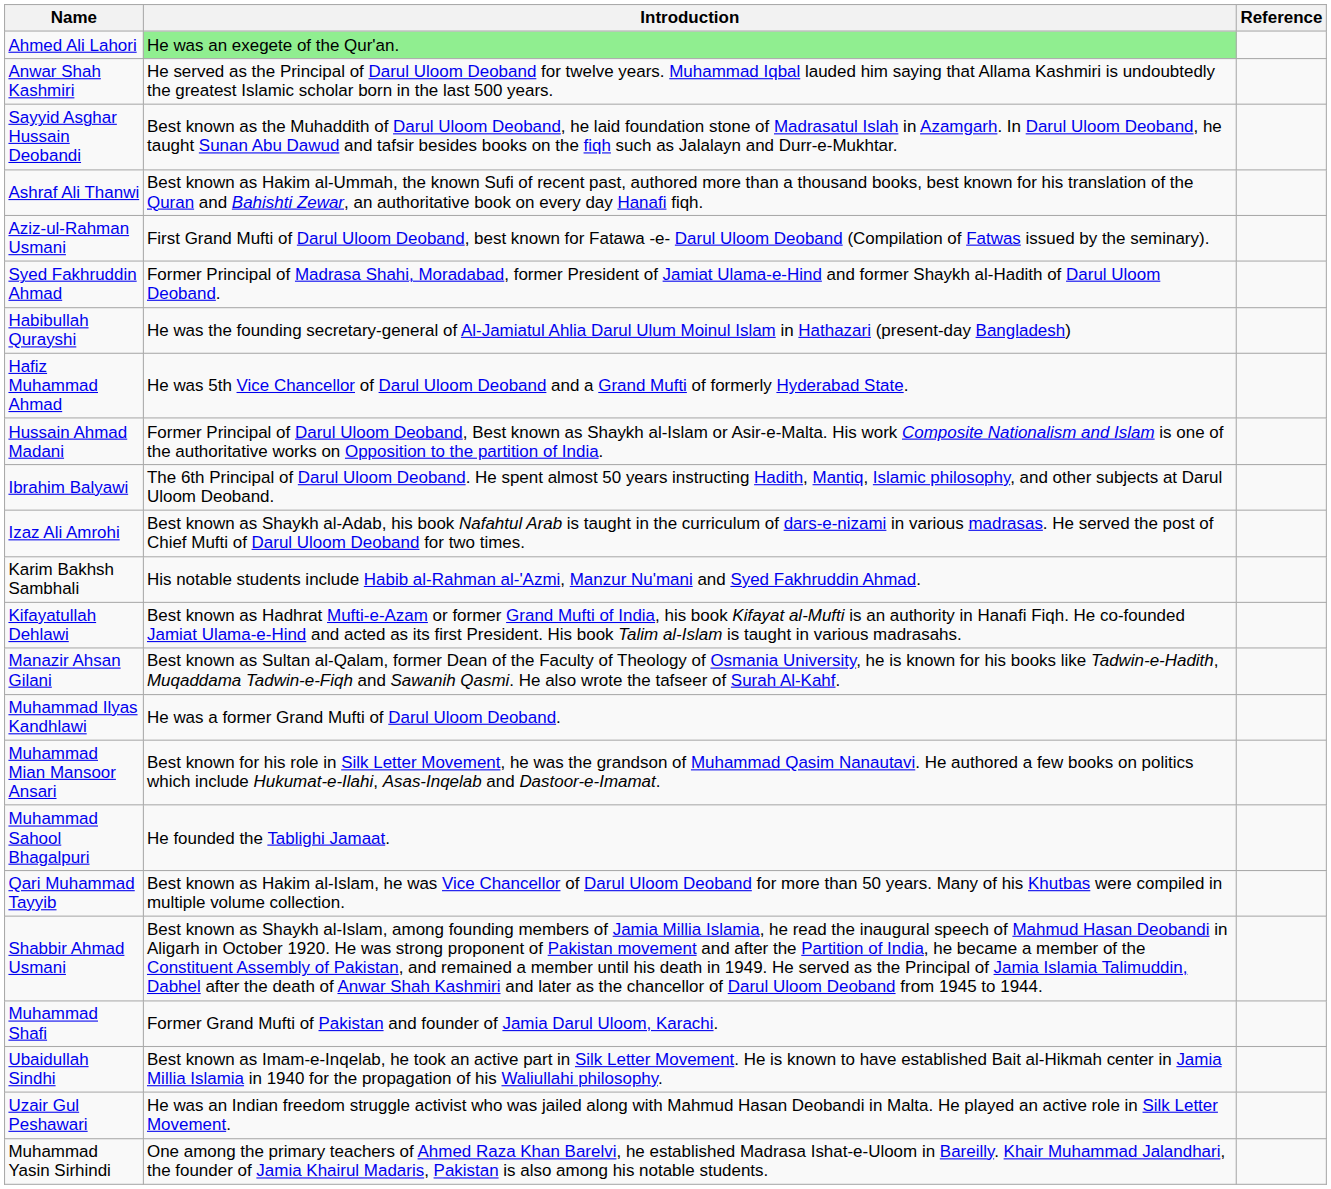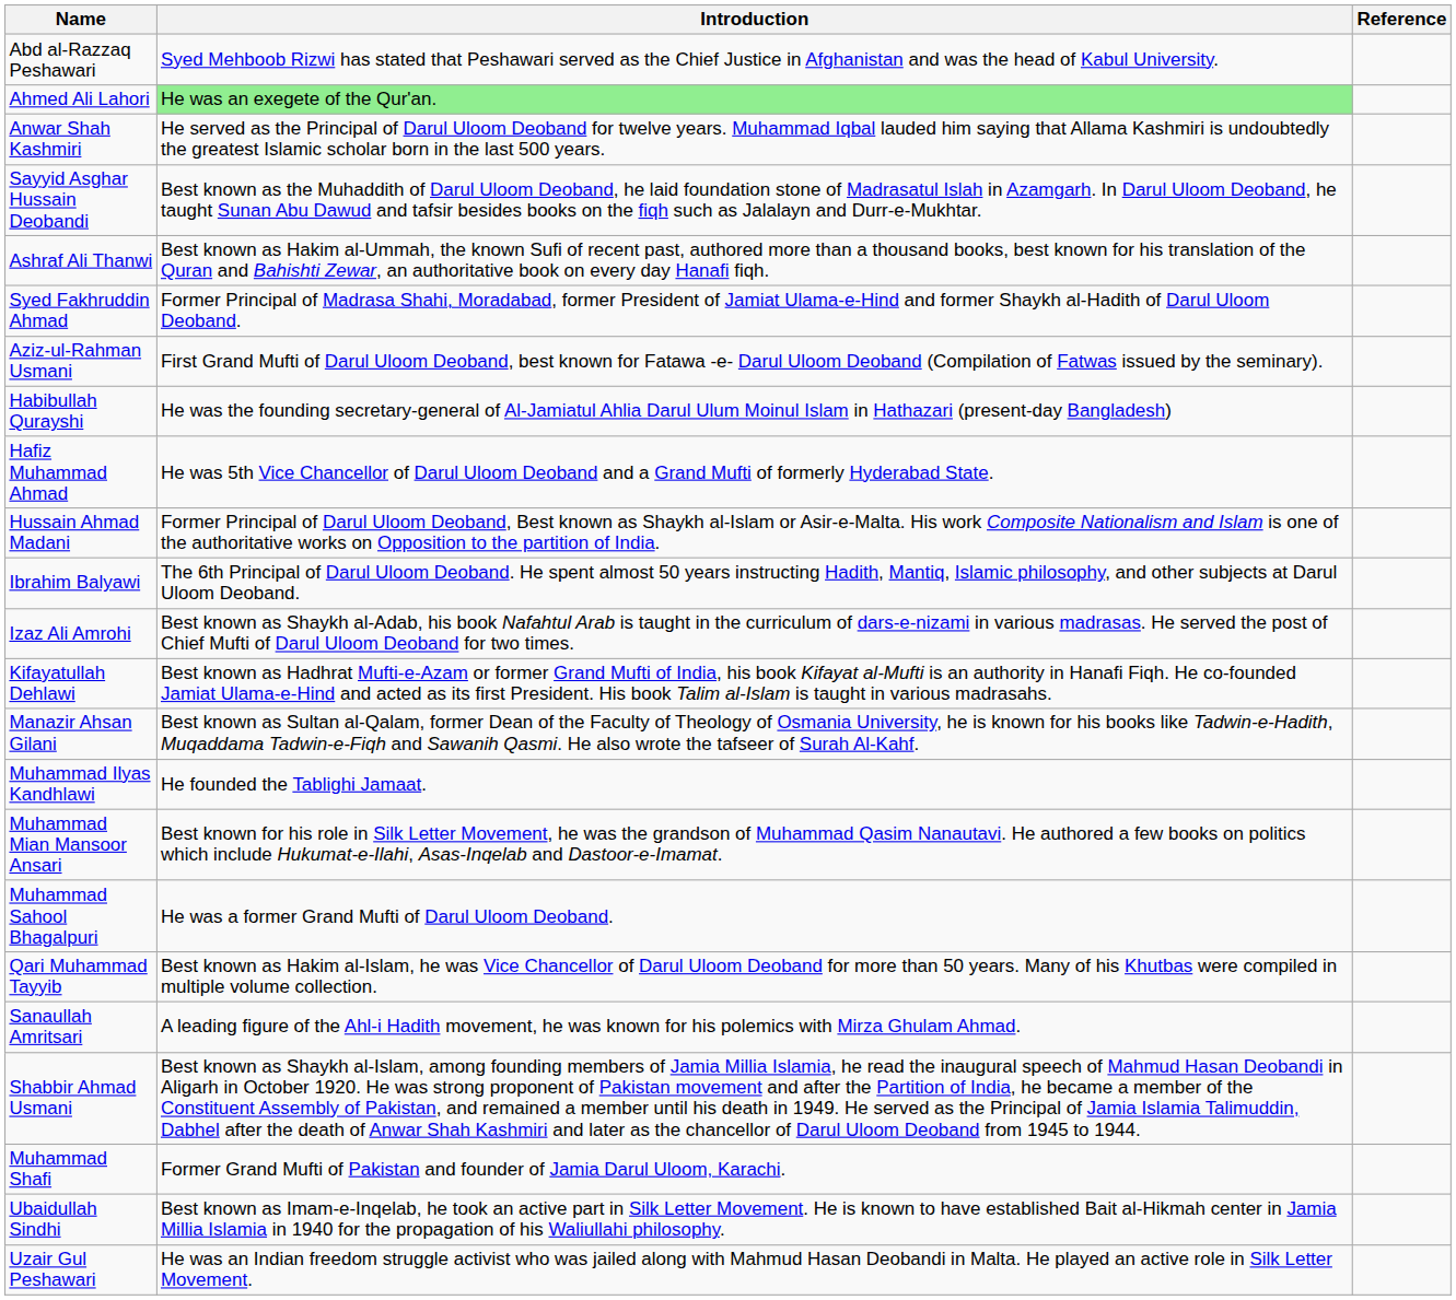 <table class="wikitable sortable">
 <tr>
 <th>Name</th>
 <th>Introduction</th>
 <th>Reference</th>
+</tr>
+<tr>
+<td>Abd al-Razzaq Peshawari</td>
+<td><a href='#'>Syed Mehboob Rizwi</a> has stated that Peshawari served as the Chief Justice in <a href='#'>Afghanistan</a> and was the head of <a href='#'>Kabul University</a>.</td>
+<td></td>
 </tr>
 <tr>
 <td><a href='#'>Ahmed Ali Lahori</a></td>
 <td style="background: lightgreen;">He was an exegete of the Qur'an.</td>
 <td></td>
 </tr>
 <tr>
 <td><a href='#'>Anwar Shah Kashmiri</a></td>
 <td>He served as the Principal of <a href='#'>Darul Uloom Deoband</a> for twelve years. <a href='#'>Muhammad Iqbal</a> lauded him saying that Allama Kashmiri is undoubtedly the greatest Islamic scholar born in the last 500 years.</td>
 <td></td>
 </tr>
 <tr>
 <td><a href='#'>Sayyid Asghar Hussain Deobandi</a></td>
 <td>Best known as the Muhaddith of <a href='#'>Darul Uloom Deoband</a>, he laid foundation stone of <a href='#'>Madrasatul Islah</a> in <a href='#'>Azamgarh</a>. In <a href='#'>Darul Uloom Deoband</a>, he taught <a href='#'>Sunan Abu Dawud</a> and tafsir besides books on the <a href='#'>fiqh</a> such as Jalalayn and Durr-e-Mukhtar.</td>
 <td></td>
 </tr>
 <tr>
 <td><a href='#'>Ashraf Ali Thanwi</a></td>
 <td>Best known as Hakim al-Ummah, the known Sufi of recent past, authored more than a thousand books, best known for his translation of the <a href='#'>Quran</a> and <em><a href='#'>Bahishti Zewar</a></em>, an authoritative book on every day <a href='#'>Hanafi</a> fiqh.</td>
 <td></td>
 </tr>
 <tr>
-<td><a href='#'>Aziz-ul-Rahman Usmani</a></td>
-<td>First Grand Mufti of <a href='#'>Darul Uloom Deoband</a>, best known for Fatawa -e- <a href='#'>Darul Uloom Deoband</a> (Compilation of <a href='#'>Fatwas</a> issued by the seminary).</td>
+<td><a href='#'>Syed Fakhruddin Ahmad</a></td>
+<td>Former Principal of <a href='#'>Madrasa Shahi, Moradabad</a>, former President of <a href='#'>Jamiat Ulama-e-Hind</a> and former Shaykh al-Hadith of <a href='#'>Darul Uloom Deoband</a>.</td>
 <td></td>
 </tr>
 <tr>
-<td><a href='#'>Syed Fakhruddin Ahmad</a></td>
-<td>Former Principal of <a href='#'>Madrasa Shahi, Moradabad</a>, former President of <a href='#'>Jamiat Ulama-e-Hind</a> and former Shaykh al-Hadith of <a href='#'>Darul Uloom Deoband</a>.</td>
+<td><a href='#'>Aziz-ul-Rahman Usmani</a></td>
+<td>First Grand Mufti of <a href='#'>Darul Uloom Deoband</a>, best known for Fatawa -e- <a href='#'>Darul Uloom Deoband</a> (Compilation of <a href='#'>Fatwas</a> issued by the seminary).</td>
 <td></td>
 </tr>
 <tr>
 <td><a href='#'>Habibullah Qurayshi</a></td>
 <td>He was the founding secretary-general of <a href='#'>Al-Jamiatul Ahlia Darul Ulum Moinul Islam</a> in <a href='#'>Hathazari</a> (present-day <a href='#'>Bangladesh</a>)</td>
 <td></td>
 </tr>
 <tr>
 <td><a href='#'>Hafiz Muhammad Ahmad</a></td>
 <td>He was 5th <a href='#'>Vice Chancellor</a> of <a href='#'>Darul Uloom Deoband</a> and a <a href='#'>Grand Mufti</a> of formerly <a href='#'>Hyderabad State</a>.</td>
 <td></td>
 </tr>
 <tr>
 <td><a href='#'>Hussain Ahmad Madani</a></td>
 <td>Former Principal of <a href='#'>Darul Uloom Deoband</a>, Best known as Shaykh al-Islam or Asir-e-Malta. His work <em><a href='#'>Composite Nationalism and Islam</a></em> is one of the authoritative works on <a href='#'>Opposition to the partition of India</a>.</td>
 <td></td>
 </tr>
 <tr>
 <td><a href='#'>Ibrahim Balyawi</a></td>
 <td>The 6th Principal of <a href='#'>Darul Uloom Deoband</a>. He spent almost 50 years instructing <a href='#'>Hadith</a>, <a href='#'>Mantiq</a>, <a href='#'>Islamic philosophy</a>, and other subjects at Darul Uloom Deoband.</td>
 <td></td>
 </tr>
 <tr>
 <td><a href='#'>Izaz Ali Amrohi</a></td>
 <td>Best known as Shaykh al-Adab, his book <em>Nafahtul Arab</em> is taught in the curriculum of <a href='#'>dars-e-nizami</a> in various <a href='#'>madrasas</a>. He served the post of Chief Mufti of <a href='#'>Darul Uloom Deoband</a> for two times.</td>
 <td></td>
 </tr>
 <tr>
-<td>Karim Bakhsh Sambhali</td>
-<td>His notable students include <a href='#'>Habib al-Rahman al-'Azmi</a>, <a href='#'>Manzur Nu'mani</a> and <a href='#'>Syed Fakhruddin Ahmad</a>.</td>
-<td></td>
-</tr>
-<tr>
 <td><a href='#'>Kifayatullah Dehlawi</a></td>
 <td>Best known as Hadhrat <a href='#'>Mufti-e-Azam</a> or former <a href='#'>Grand Mufti of India</a>, his book <em>Kifayat al-Mufti</em> is an authority in Hanafi Fiqh. He co-founded <a href='#'>Jamiat Ulama-e-Hind</a> and acted as its first President. His book <em>Talim al-Islam</em> is taught in various madrasahs.</td>
 <td></td>
 </tr>
 <tr>
 <td><a href='#'>Manazir Ahsan Gilani</a></td>
 <td>Best known as Sultan al-Qalam, former Dean of the Faculty of Theology of <a href='#'>Osmania University</a>, he is known for his books like <em>Tadwin-e-Hadith</em>, <em>Muqaddama Tadwin-e-Fiqh</em> and <em>Sawanih Qasmi</em>. He also wrote the tafseer of <a href='#'>Surah Al-Kahf</a>.</td>
 <td></td>
 </tr>
 <tr>
 <td><a href='#'>Muhammad Ilyas Kandhlawi</a></td>
-<td>He was a former Grand Mufti of <a href='#'>Darul Uloom Deoband</a>.</td>
+<td>He founded the <a href='#'>Tablighi Jamaat</a>.</td>
 <td></td>
 </tr>
 <tr>
 <td><a href='#'>Muhammad Mian Mansoor Ansari</a></td>
 <td>Best known for his role in <a href='#'>Silk Letter Movement</a>, he was the grandson of <a href='#'>Muhammad Qasim Nanautavi</a>. He authored a few books on politics which include <em>Hukumat-e-Ilahi</em>, <em>Asas-Inqelab</em> and <em>Dastoor-e-Imamat</em>.</td>
 <td></td>
 </tr>
 <tr>
 <td><a href='#'>Muhammad Sahool Bhagalpuri</a></td>
-<td>He founded the <a href='#'>Tablighi Jamaat</a>.</td>
+<td>He was a former Grand Mufti of <a href='#'>Darul Uloom Deoband</a>.</td>
 <td></td>
 </tr>
 <tr>
 <td><a href='#'>Qari Muhammad Tayyib</a></td>
 <td>Best known as Hakim al-Islam, he was <a href='#'>Vice Chancellor</a> of <a href='#'>Darul Uloom Deoband</a> for more than 50 years. Many of his <a href='#'>Khutbas</a> were compiled in multiple volume collection.</td>
+<td></td>
+</tr>
+<tr>
+<td><a href='#'>Sanaullah Amritsari</a></td>
+<td>A leading figure of the <a href='#'>Ahl-i Hadith</a> movement, he was known for his polemics with <a href='#'>Mirza Ghulam Ahmad</a>.</td>
 <td></td>
 </tr>
 <tr>
 <td><a href='#'>Shabbir Ahmad Usmani</a></td>
 <td>Best known as Shaykh al-Islam, among founding members of <a href='#'>Jamia Millia Islamia</a>, he read the inaugural speech of <a href='#'>Mahmud Hasan Deobandi</a> in Aligarh in October 1920. He was strong proponent of <a href='#'>Pakistan movement</a> and after the <a href='#'>Partition of India</a>, he became a member of the <a href='#'>Constituent Assembly of Pakistan</a>, and remained a member until his death in 1949. He served as the Principal of <a href='#'>Jamia Islamia Talimuddin, Dabhel</a> after the death of <a href='#'>Anwar Shah Kashmiri</a> and later as the chancellor of <a href='#'>Darul Uloom Deoband</a> from 1945 to 1944.</td>
 <td></td>
 </tr>
 <tr>
 <td><a href='#'>Muhammad Shafi</a></td>
 <td>Former Grand Mufti of <a href='#'>Pakistan</a> and founder of <a href='#'>Jamia Darul Uloom, Karachi</a>.</td>
 <td></td>
 </tr>
 <tr>
 <td><a href='#'>Ubaidullah Sindhi</a></td>
 <td>Best known as Imam-e-Inqelab, he took an active part in <a href='#'>Silk Letter Movement</a>. He is known to have established Bait al-Hikmah center in <a href='#'>Jamia Millia Islamia</a> in 1940 for the propagation of his <a href='#'>Waliullahi philosophy</a>.</td>
 <td></td>
 </tr>
 <tr>
 <td><a href='#'>Uzair Gul Peshawari</a></td>
 <td>He was an Indian freedom struggle activist who was jailed along with Mahmud Hasan Deobandi in Malta. He played an active role in <a href='#'>Silk Letter Movement</a>.</td>
 <td></td>
 </tr>
-<tr>
-<td>Muhammad Yasin Sirhindi</td>
-<td>One among the primary teachers of <a href='#'>Ahmed Raza Khan Barelvi</a>, he established Madrasa Ishat-e-Uloom in <a href='#'>Bareilly</a>. <a href='#'>Khair Muhammad Jalandhari</a>, the founder of <a href='#'>Jamia Khairul Madaris</a>, <a href='#'>Pakistan</a> is also among his notable students.</td>
-<td></td>
-</tr>
 </table>
